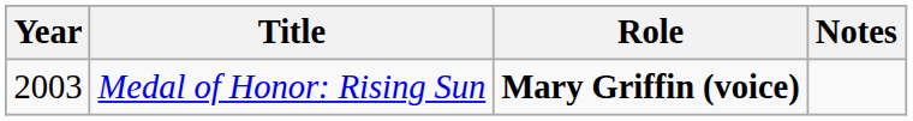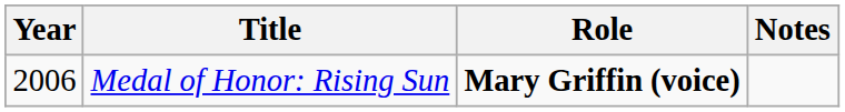 <table class="wikitable sortable">
 <tr>
 <th>Year</th>
 <th>Title</th>
 <th>Role</th>
 <th class="unsortable">Notes</th>
 </tr>
 <tr>
-<td>2003</td>
+<td>2006</td>
 <td><em><a href='#'>Medal of Honor: Rising Sun</a></em></td>
 <td><strong>Mary Griffin (voice)</strong></td>
 <td></td>
 </tr>
 </table>
